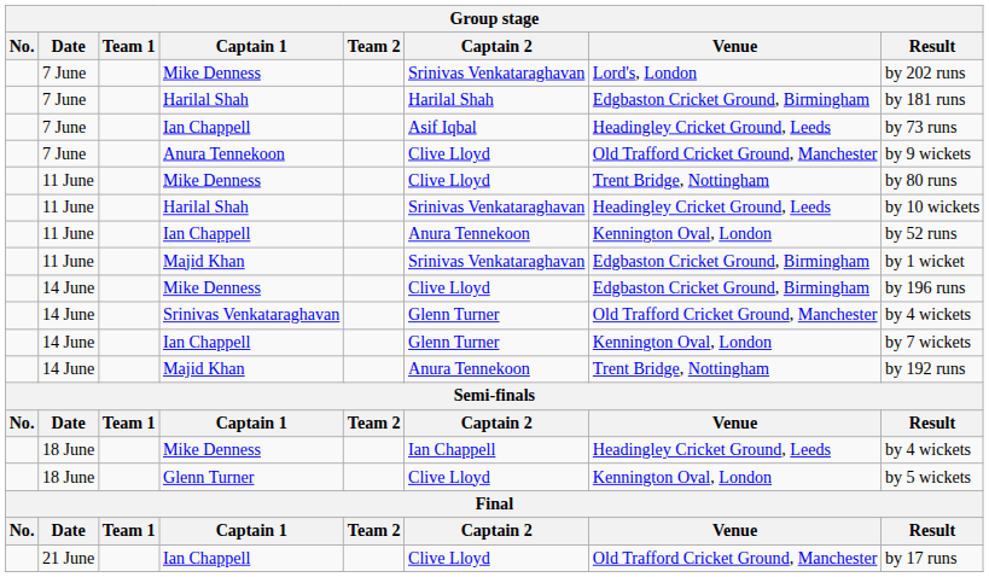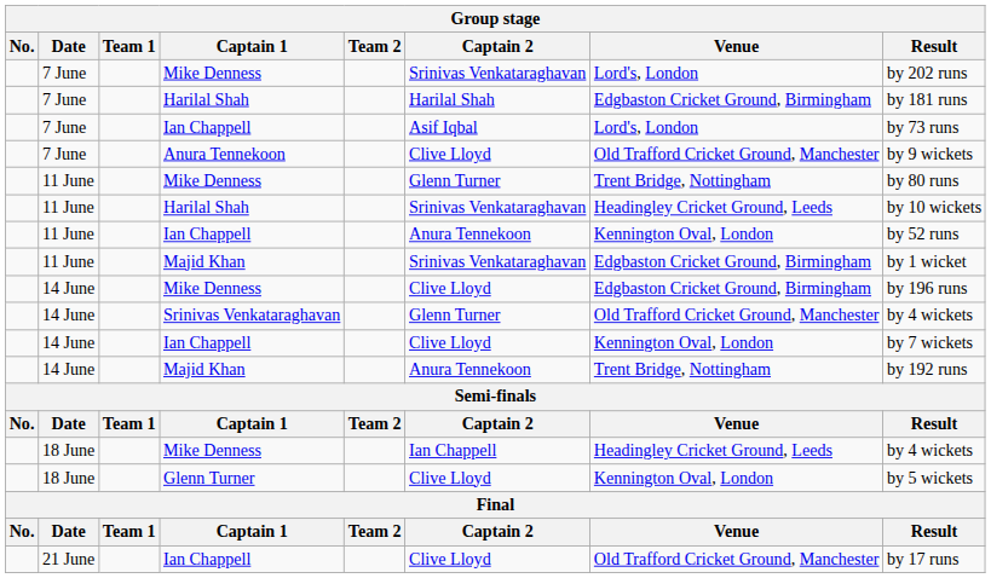 <table class="wikitable">
 <tr>
 <th colspan="9">Group stage</th>
 </tr>
 <tr>
 <th>No.</th>
 <th>Date</th>
 <th>Team 1</th>
 <th>Captain 1</th>
 <th>Team 2</th>
 <th>Captain 2</th>
 <th>Venue</th>
 <th>Result</th>
 </tr>
 <tr>
 <td></td>
 <td>7 June</td>
 <td></td>
 <td><a href='#'>Mike Denness</a></td>
 <td></td>
 <td><a href='#'>Srinivas Venkataraghavan</a></td>
 <td><a href='#'>Lord's</a>, <a href='#'>London</a></td>
 <td> by 202 runs</td>
 </tr>
 <tr>
 <td></td>
 <td>7 June</td>
 <td></td>
 <td><a href='#'>Harilal Shah</a></td>
 <td></td>
 <td><a href='#'>Harilal Shah</a></td>
 <td><a href='#'>Edgbaston Cricket Ground</a>, <a href='#'>Birmingham</a></td>
 <td> by 181 runs</td>
 </tr>
 <tr>
 <td></td>
 <td>7 June</td>
 <td></td>
 <td><a href='#'>Ian Chappell</a></td>
 <td></td>
 <td><a href='#'>Asif Iqbal</a></td>
-<td><a href='#'>Headingley Cricket Ground</a>, <a href='#'>Leeds</a></td>
+<td><a href='#'>Lord's</a>, <a href='#'>London</a></td>
 <td> by 73 runs</td>
 </tr>
 <tr>
 <td></td>
 <td>7 June</td>
 <td></td>
 <td><a href='#'>Anura Tennekoon</a></td>
 <td></td>
 <td><a href='#'>Clive Lloyd</a></td>
 <td><a href='#'>Old Trafford Cricket Ground</a>, <a href='#'>Manchester</a></td>
 <td> by 9 wickets</td>
 </tr>
 <tr>
 <td></td>
 <td>11 June</td>
 <td></td>
 <td><a href='#'>Mike Denness</a></td>
 <td></td>
-<td><a href='#'>Clive Lloyd</a></td>
+<td><a href='#'>Glenn Turner</a></td>
 <td><a href='#'>Trent Bridge</a>, <a href='#'>Nottingham</a></td>
 <td> by 80 runs</td>
 </tr>
 <tr>
 <td></td>
 <td>11 June</td>
 <td></td>
 <td><a href='#'>Harilal Shah</a></td>
 <td></td>
 <td><a href='#'>Srinivas Venkataraghavan</a></td>
 <td><a href='#'>Headingley Cricket Ground</a>, <a href='#'>Leeds</a></td>
 <td> by 10 wickets</td>
 </tr>
 <tr>
 <td></td>
 <td>11 June</td>
 <td></td>
 <td><a href='#'>Ian Chappell</a></td>
 <td></td>
 <td><a href='#'>Anura Tennekoon</a></td>
 <td><a href='#'>Kennington Oval</a>, <a href='#'>London</a></td>
 <td> by 52 runs</td>
 </tr>
 <tr>
 <td></td>
 <td>11 June</td>
 <td></td>
 <td><a href='#'>Majid Khan</a></td>
 <td></td>
 <td><a href='#'>Srinivas Venkataraghavan</a></td>
 <td><a href='#'>Edgbaston Cricket Ground</a>, <a href='#'>Birmingham</a></td>
 <td> by 1 wicket</td>
 </tr>
 <tr>
 <td></td>
 <td>14 June</td>
 <td></td>
 <td><a href='#'>Mike Denness</a></td>
 <td></td>
 <td><a href='#'>Clive Lloyd</a></td>
 <td><a href='#'>Edgbaston Cricket Ground</a>, <a href='#'>Birmingham</a></td>
 <td> by 196 runs</td>
 </tr>
 <tr>
 <td></td>
 <td>14 June</td>
 <td></td>
 <td><a href='#'>Srinivas Venkataraghavan</a></td>
 <td></td>
 <td><a href='#'>Glenn Turner</a></td>
 <td><a href='#'>Old Trafford Cricket Ground</a>, <a href='#'>Manchester</a></td>
 <td> by 4 wickets</td>
 </tr>
 <tr>
 <td></td>
 <td>14 June</td>
 <td></td>
 <td><a href='#'>Ian Chappell</a></td>
 <td></td>
-<td><a href='#'>Glenn Turner</a></td>
+<td><a href='#'>Clive Lloyd</a></td>
 <td><a href='#'>Kennington Oval</a>, <a href='#'>London</a></td>
 <td> by 7 wickets</td>
 </tr>
 <tr>
 <td></td>
 <td>14 June</td>
 <td></td>
 <td><a href='#'>Majid Khan</a></td>
 <td></td>
 <td><a href='#'>Anura Tennekoon</a></td>
 <td><a href='#'>Trent Bridge</a>, <a href='#'>Nottingham</a></td>
 <td> by 192 runs</td>
 </tr>
 <tr>
 <th colspan="9">Semi-finals</th>
 </tr>
 <tr>
 <th>No.</th>
 <th>Date</th>
 <th>Team 1</th>
 <th>Captain 1</th>
 <th>Team 2</th>
 <th>Captain 2</th>
 <th>Venue</th>
 <th>Result</th>
 </tr>
 <tr>
 <td></td>
 <td>18 June</td>
 <td></td>
 <td><a href='#'>Mike Denness</a></td>
 <td></td>
 <td><a href='#'>Ian Chappell</a></td>
 <td><a href='#'>Headingley Cricket Ground</a>, <a href='#'>Leeds</a></td>
 <td> by 4 wickets</td>
 </tr>
 <tr>
 <td></td>
 <td>18 June</td>
 <td></td>
 <td><a href='#'>Glenn Turner</a></td>
 <td></td>
 <td><a href='#'>Clive Lloyd</a></td>
 <td><a href='#'>Kennington Oval</a>, <a href='#'>London</a></td>
 <td> by 5 wickets</td>
 </tr>
 <tr>
 <th colspan="9">Final</th>
 </tr>
 <tr>
 <th>No.</th>
 <th>Date</th>
 <th>Team 1</th>
 <th>Captain 1</th>
 <th>Team 2</th>
 <th>Captain 2</th>
 <th>Venue</th>
 <th>Result</th>
 </tr>
 <tr>
 <td></td>
 <td>21 June</td>
 <td></td>
 <td><a href='#'>Ian Chappell</a></td>
 <td></td>
 <td><a href='#'>Clive Lloyd</a></td>
 <td><a href='#'>Old Trafford Cricket Ground</a>, <a href='#'>Manchester</a></td>
 <td> by 17 runs</td>
 </tr>
 </table>
